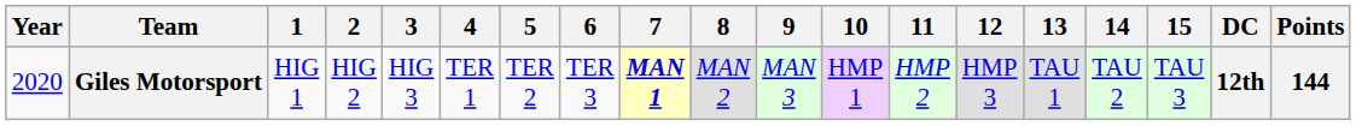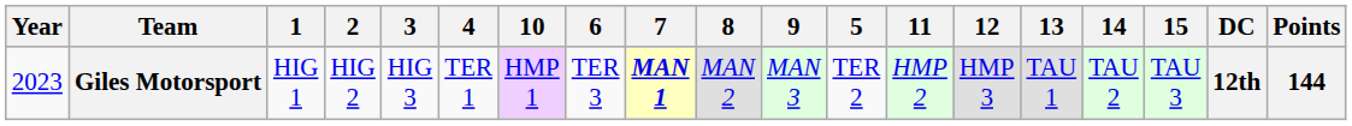 <table class="wikitable" style="text-align:center; font-size:85%">
 <tr>
 <th>Year</th>
 <th>Team</th>
 <th>1</th>
 <th>2</th>
 <th>3</th>
 <th>4</th>
-<th>5</th>
+<th>10</th>
 <th>6</th>
 <th>7</th>
 <th>8</th>
 <th>9</th>
-<th>10</th>
+<th>5</th>
 <th>11</th>
 <th>12</th>
 <th>13</th>
 <th>14</th>
 <th>15</th>
 <th>DC</th>
 <th>Points</th>
 </tr>
 <tr>
-<td><a href='#'>2020</a></td>
+<td><a href='#'>2023</a></td>
 <th nowrap>Giles Motorsport</th>
 <td><a href='#'>HIG<br>1</a></td>
 <td><a href='#'>HIG<br>2</a></td>
 <td><a href='#'>HIG<br>3</a></td>
 <td><a href='#'>TER<br>1</a></td>
-<td><a href='#'>TER<br>2</a></td>
+<td style="background:#EFCFFF;"><a href='#'>HMP<br>1</a><br></td>
 <td><a href='#'>TER<br>3</a></td>
 <td style="background:#FFFFBF;"><strong><em><a href='#'>MAN<br>1</a></em><br></strong></td>
 <td style="background:#DFDFDF;"><em><a href='#'>MAN<br>2</a></em><br></td>
 <td style="background:#DFFFDF;"><em><a href='#'>MAN<br>3</a></em><br></td>
-<td style="background:#EFCFFF;"><a href='#'>HMP<br>1</a><br></td>
+<td><a href='#'>TER<br>2</a></td>
 <td style="background:#DFFFDF;"><em><a href='#'>HMP<br>2</a></em><br></td>
 <td style="background:#DFDFDF;"><a href='#'>HMP<br>3</a><br></td>
 <td style="background:#DFDFDF;"><a href='#'>TAU<br>1</a><br></td>
 <td style="background:#DFFFDF;"><a href='#'>TAU<br>2</a><br></td>
 <td style="background:#DFFFDF;"><a href='#'>TAU<br>3</a><br></td>
 <th>12th</th>
 <th>144</th>
 </tr>
 </table>
